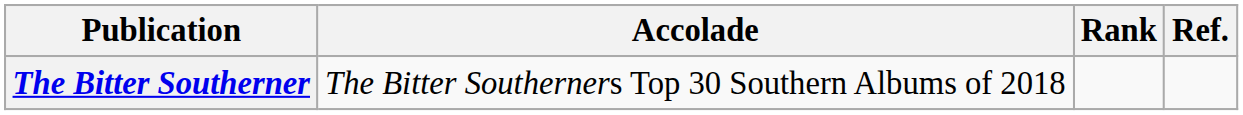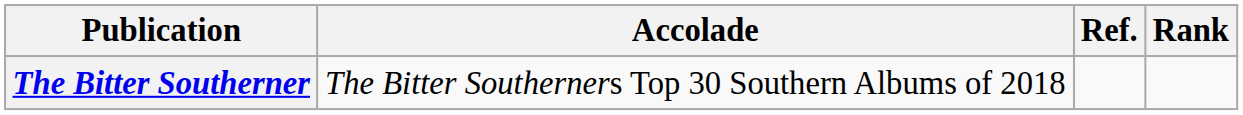 <table class="wikitable sortable plainrowheaders">
 <tr>
 <th scope="col">Publication</th>
 <th scope="col">Accolade</th>
+<th scope="col" class="unsortable">Ref.</th>
 <th scope="col">Rank</th>
-<th scope="col" class="unsortable">Ref.</th>
 </tr>
 <tr>
 <th scope="row"><em><a href='#'>The Bitter Southerner</a></em></th>
 <td><em>The Bitter Southerner</em>s Top 30 Southern Albums of 2018</td>
+<td align="center"></td>
 <td></td>
-<td align="center"></td>
 </tr>
 </table>
